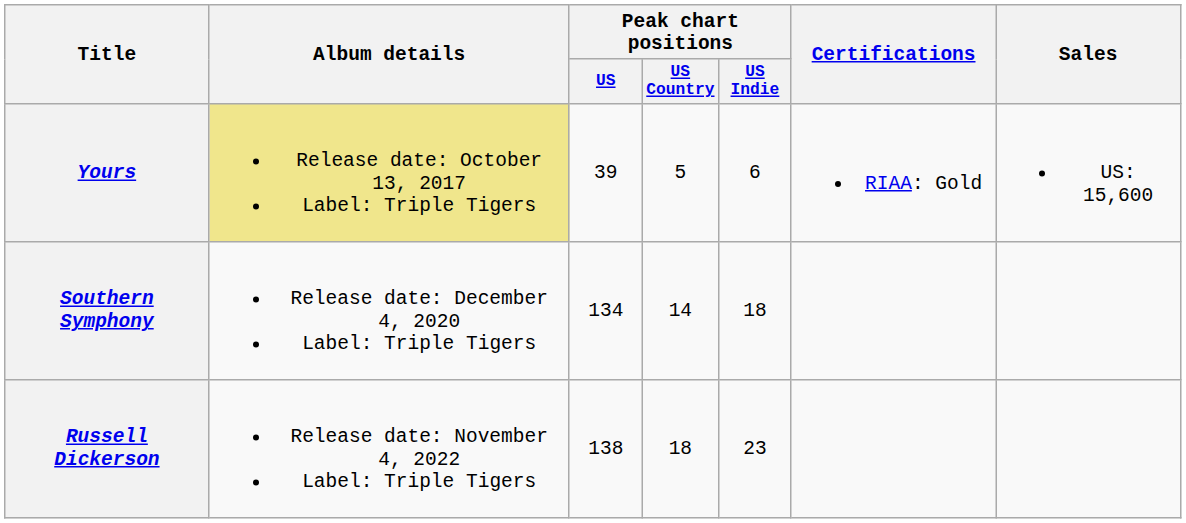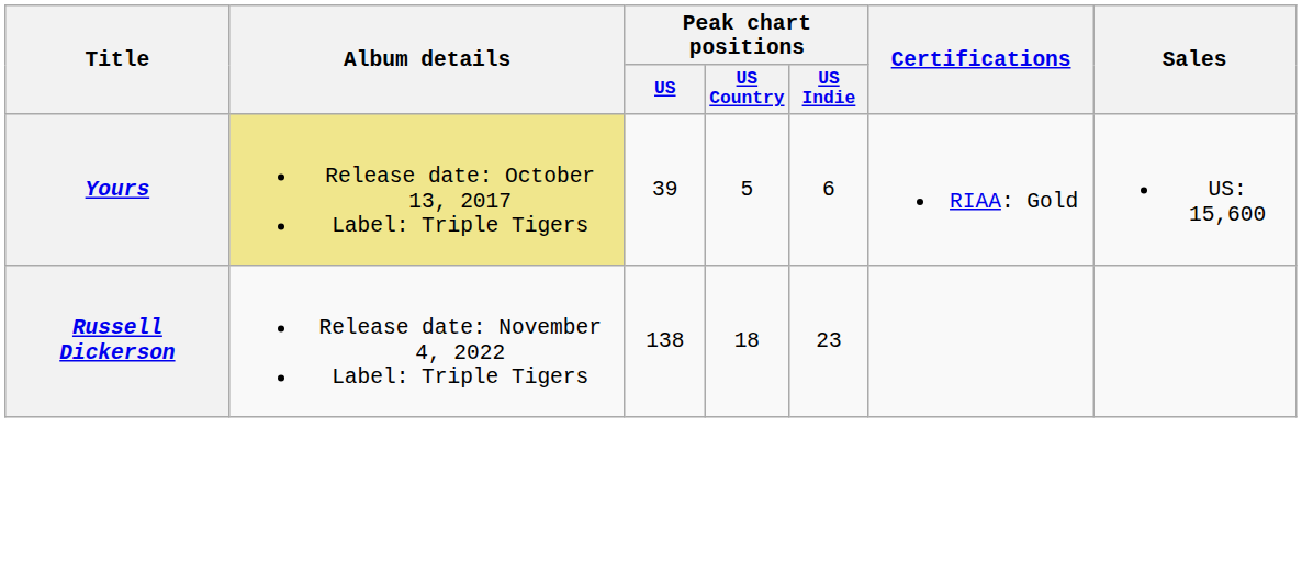 <table class="wikitable plainrowheaders" style="text-align:center;">
 <tr>
 <th scope="col" rowspan="2" style="width:10em;">Title</th>
 <th scope="col" rowspan="2" style="width:18em;">Album details</th>
 <th scope="col" colspan="3">Peak chart positions</th>
 <th scope="col" rowspan="2" style="width:10em;"><a href='#'>Certifications</a></th>
 <th scope="col" rowspan="2" style="width:9em;">Sales</th>
 </tr>
 <tr style="font-size:smaller;">
 <th scope="col" style="width:4em;"><a href='#'>US</a><br></th>
 <th scope="col" style="width:4em;"><a href='#'>US Country</a><br></th>
 <th scope="col" style="width:4em;"><a href='#'>US<br>Indie</a><br></th>
 </tr>
 <tr>
 <th scope="row"><em><a href='#'>Yours</a></em></th>
 <td style="background: khaki;"><br><ul><li>Release date: October 13, 2017</li><li>Label: Triple Tigers</li></ul></td>
 <td>39</td>
 <td>5</td>
 <td>6</td>
 <td><br><ul><li><a href='#'>RIAA</a>: Gold</li></ul></td>
 <td><br><ul><li>US: 15,600</li></ul></td>
 </tr>
 <tr>
-<th scope="row"><em><a href='#'>Southern Symphony</a></em></th>
-<td><br><ul><li>Release date: December 4, 2020</li><li>Label: Triple Tigers</li></ul></td>
-<td>134</td>
-<td>14</td>
-<td>18</td>
-<td></td>
-<td></td>
-</tr>
-<tr>
 <th scope="row"><em><a href='#'>Russell Dickerson</a></em></th>
 <td><br><ul><li>Release date: November 4, 2022</li><li>Label: Triple Tigers</li></ul></td>
 <td>138</td>
 <td>18</td>
 <td>23</td>
 <td></td>
 <td></td>
 </tr>
 </table>
